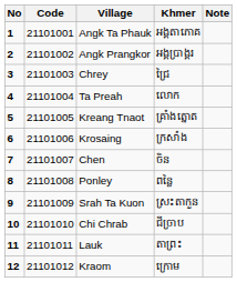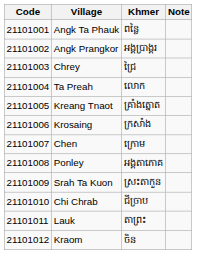 <table class="wikitable">
 <tr>
-<th>No</th>
 <th>Code</th>
 <th>Village</th>
 <th>Khmer</th>
 <th>Note</th>
 </tr>
 <tr>
-<td><strong>1</strong></td>
 <td>21101001</td>
 <td>Angk Ta Phauk</td>
-<td>អង្គតាភោគ</td>
+<td>ពន្លៃ</td>
 <td></td>
 </tr>
 <tr>
-<td><strong>2</strong></td>
 <td>21101002</td>
 <td>Angk Prangkor</td>
 <td>អង្គប្រាង្គរ</td>
 <td></td>
 </tr>
 <tr>
-<td><strong>3</strong></td>
 <td>21101003</td>
 <td>Chrey</td>
 <td>ជ្រៃ</td>
 <td></td>
 </tr>
 <tr>
-<td><strong>4</strong></td>
 <td>21101004</td>
 <td>Ta Preah</td>
 <td>លោក</td>
 <td></td>
 </tr>
 <tr>
-<td><strong>5</strong></td>
 <td>21101005</td>
 <td>Kreang Tnaot</td>
 <td>គ្រាំងត្នោត</td>
 <td></td>
 </tr>
 <tr>
-<td><strong>6</strong></td>
 <td>21101006</td>
 <td>Krosaing</td>
 <td>ក្រសាំង</td>
 <td></td>
 </tr>
 <tr>
-<td><strong>7</strong></td>
 <td>21101007</td>
 <td>Chen</td>
-<td>ចិន</td>
+<td>ក្រោម</td>
 <td></td>
 </tr>
 <tr>
-<td><strong>8</strong></td>
 <td>21101008</td>
 <td>Ponley</td>
-<td>ពន្លៃ</td>
+<td>អង្គតាភោគ</td>
 <td></td>
 </tr>
 <tr>
-<td><strong>9</strong></td>
 <td>21101009</td>
 <td>Srah Ta Kuon</td>
 <td>ស្រះតាកួន</td>
 <td></td>
 </tr>
 <tr>
-<td><strong>10</strong></td>
 <td>21101010</td>
 <td>Chi Chrab</td>
 <td>ជីច្រាប</td>
 <td></td>
 </tr>
 <tr>
-<td><strong>11</strong></td>
 <td>21101011</td>
 <td>Lauk</td>
 <td>តាព្រះ</td>
 <td></td>
 </tr>
 <tr>
-<td><strong>12</strong></td>
 <td>21101012</td>
 <td>Kraom</td>
-<td>ក្រោម</td>
+<td>ចិន</td>
 <td></td>
 </tr>
 </table>
